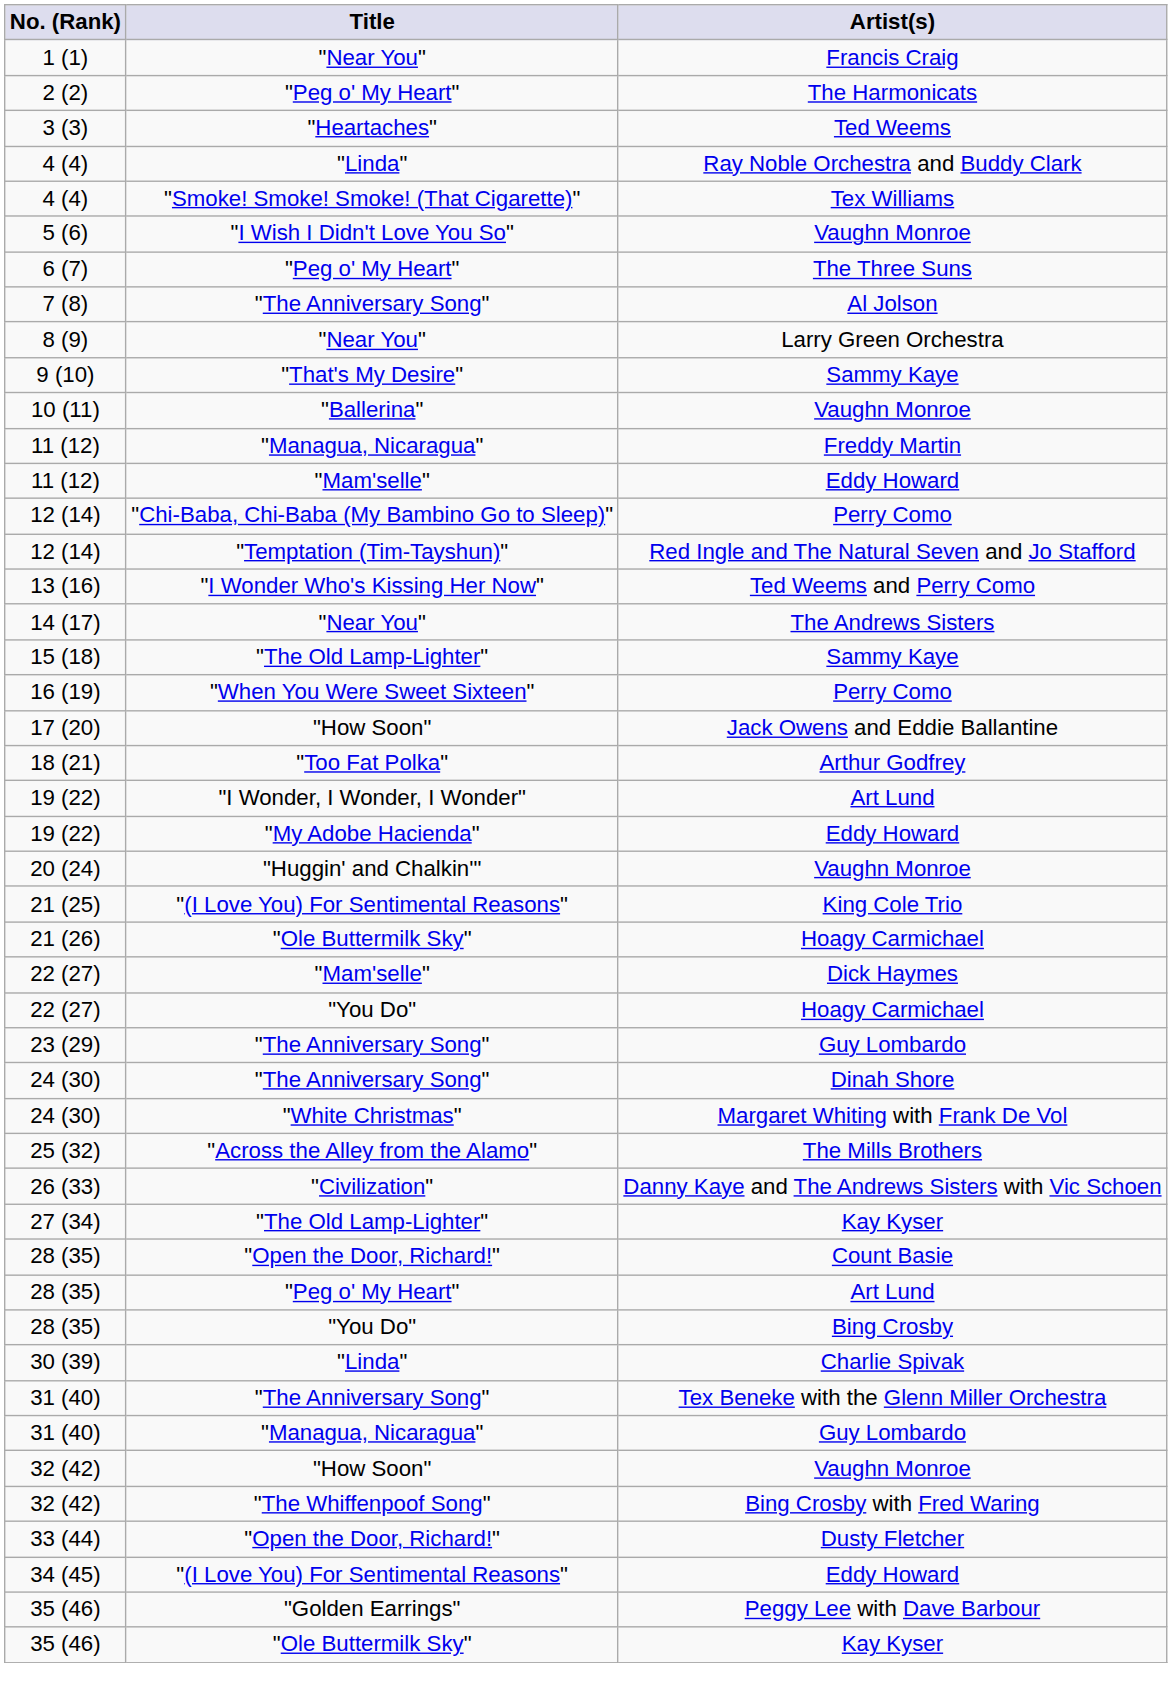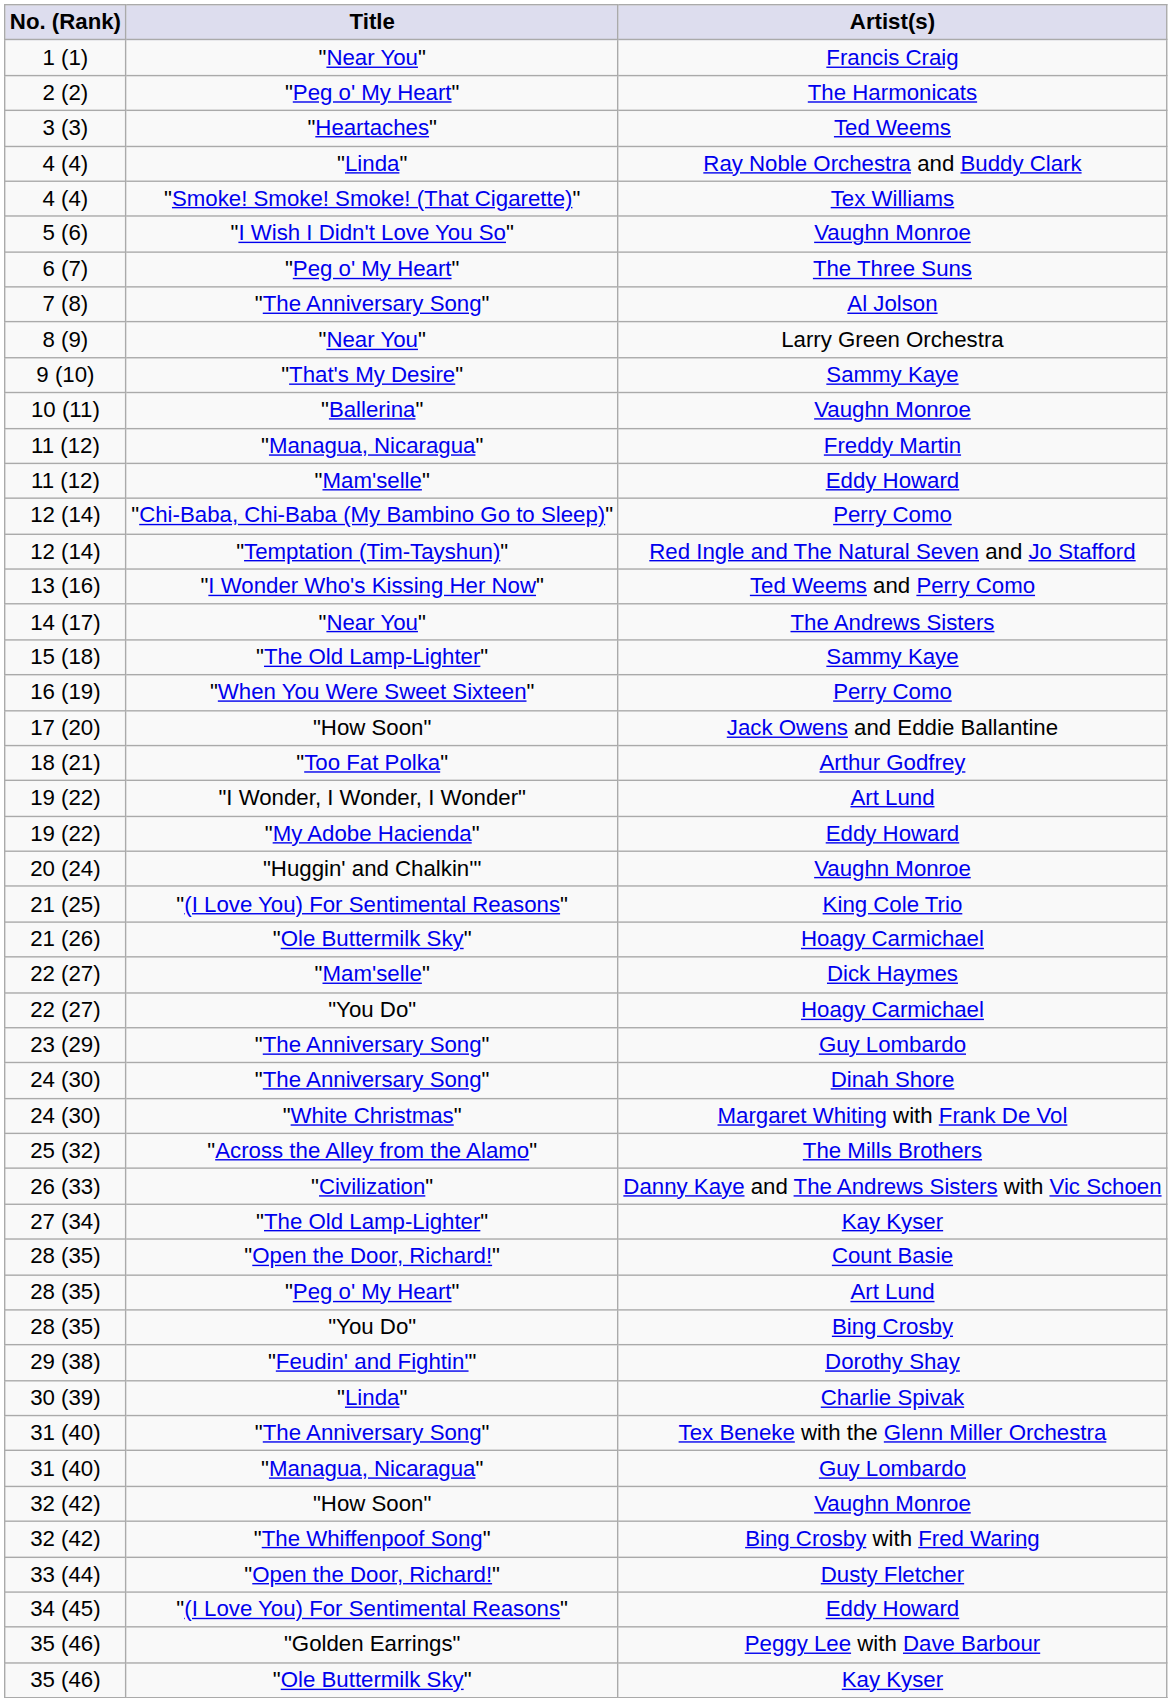 <table class="wikitable sortable" style="text-align: center">
 <tr>
 <th scope="col" style="background:#dde;">No. (Rank)</th>
 <th scope="col" style="background:#dde;">Title</th>
 <th scope="col" style="background:#dde;">Artist(s)</th>
 </tr>
 <tr>
 <td>1 (1)</td>
 <td>"<a href='#'>Near You</a>"</td>
 <td><a href='#'>Francis Craig</a></td>
 </tr>
 <tr>
 <td>2 (2)</td>
 <td>"<a href='#'>Peg o' My Heart</a>"</td>
 <td><a href='#'>The Harmonicats</a></td>
 </tr>
 <tr>
 <td>3 (3)</td>
 <td>"<a href='#'>Heartaches</a>"</td>
 <td><a href='#'>Ted Weems</a></td>
 </tr>
 <tr>
 <td>4 (4)</td>
 <td>"<a href='#'>Linda</a>"</td>
 <td><a href='#'>Ray Noble Orchestra</a> and <a href='#'>Buddy Clark</a></td>
 </tr>
 <tr>
 <td>4 (4)</td>
 <td>"<a href='#'>Smoke! Smoke! Smoke! (That Cigarette)</a>"</td>
 <td><a href='#'>Tex Williams</a></td>
 </tr>
 <tr>
 <td>5 (6)</td>
 <td>"<a href='#'>I Wish I Didn't Love You So</a>"</td>
 <td><a href='#'>Vaughn Monroe</a></td>
 </tr>
 <tr>
 <td>6 (7)</td>
 <td>"<a href='#'>Peg o' My Heart</a>"</td>
 <td><a href='#'>The Three Suns</a></td>
 </tr>
 <tr>
 <td>7 (8)</td>
 <td>"<a href='#'>The Anniversary Song</a>"</td>
 <td><a href='#'>Al Jolson</a></td>
 </tr>
 <tr>
 <td>8 (9)</td>
 <td>"<a href='#'>Near You</a>"</td>
 <td>Larry Green Orchestra</td>
 </tr>
 <tr>
 <td>9 (10)</td>
 <td>"<a href='#'>That's My Desire</a>"</td>
 <td><a href='#'>Sammy Kaye</a></td>
 </tr>
 <tr>
 <td>10 (11)</td>
 <td>"<a href='#'>Ballerina</a>"</td>
 <td><a href='#'>Vaughn Monroe</a></td>
 </tr>
 <tr>
 <td>11 (12)</td>
 <td>"<a href='#'>Managua, Nicaragua</a>"</td>
 <td><a href='#'>Freddy Martin</a></td>
 </tr>
 <tr>
 <td>11 (12)</td>
 <td>"<a href='#'>Mam'selle</a>"</td>
 <td><a href='#'>Eddy Howard</a></td>
 </tr>
 <tr>
 <td>12 (14)</td>
 <td>"<a href='#'>Chi-Baba, Chi-Baba (My Bambino Go to Sleep)</a>"</td>
 <td><a href='#'>Perry Como</a></td>
 </tr>
 <tr>
 <td>12 (14)</td>
 <td>"<a href='#'>Temptation (Tim-Tayshun)</a>"</td>
 <td><a href='#'>Red Ingle and The Natural Seven</a> and <a href='#'>Jo Stafford</a></td>
 </tr>
 <tr>
 <td>13 (16)</td>
 <td>"<a href='#'>I Wonder Who's Kissing Her Now</a>"</td>
 <td><a href='#'>Ted Weems</a> and <a href='#'>Perry Como</a></td>
 </tr>
 <tr>
 <td>14 (17)</td>
 <td>"<a href='#'>Near You</a>"</td>
 <td><a href='#'>The Andrews Sisters</a></td>
 </tr>
 <tr>
 <td>15 (18)</td>
 <td>"<a href='#'>The Old Lamp-Lighter</a>"</td>
 <td><a href='#'>Sammy Kaye</a></td>
 </tr>
 <tr>
 <td>16 (19)</td>
 <td>"<a href='#'>When You Were Sweet Sixteen</a>"</td>
 <td><a href='#'>Perry Como</a></td>
 </tr>
 <tr>
 <td>17 (20)</td>
 <td>"How Soon"</td>
 <td><a href='#'>Jack Owens</a> and Eddie Ballantine</td>
 </tr>
 <tr>
 <td>18 (21)</td>
 <td>"<a href='#'>Too Fat Polka</a>"</td>
 <td><a href='#'>Arthur Godfrey</a></td>
 </tr>
 <tr>
 <td>19 (22)</td>
 <td>"I Wonder, I Wonder, I Wonder"</td>
 <td><a href='#'>Art Lund</a></td>
 </tr>
 <tr>
 <td>19 (22)</td>
 <td>"<a href='#'>My Adobe Hacienda</a>"</td>
 <td><a href='#'>Eddy Howard</a></td>
 </tr>
 <tr>
 <td>20 (24)</td>
 <td>"Huggin' and Chalkin'"</td>
 <td><a href='#'>Vaughn Monroe</a></td>
 </tr>
 <tr>
 <td>21 (25)</td>
 <td>"<a href='#'>(I Love You) For Sentimental Reasons</a>"</td>
 <td><a href='#'>King Cole Trio</a></td>
 </tr>
 <tr>
 <td>21 (26)</td>
 <td>"<a href='#'>Ole Buttermilk Sky</a>"</td>
 <td><a href='#'>Hoagy Carmichael</a></td>
 </tr>
 <tr>
 <td>22 (27)</td>
 <td>"<a href='#'>Mam'selle</a>"</td>
 <td><a href='#'>Dick Haymes</a></td>
 </tr>
 <tr>
 <td>22 (27)</td>
 <td>"You Do"</td>
 <td><a href='#'>Hoagy Carmichael</a></td>
 </tr>
 <tr>
 <td>23 (29)</td>
 <td>"<a href='#'>The Anniversary Song</a>"</td>
 <td><a href='#'>Guy Lombardo</a></td>
 </tr>
 <tr>
 <td>24 (30)</td>
 <td>"<a href='#'>The Anniversary Song</a>"</td>
 <td><a href='#'>Dinah Shore</a></td>
 </tr>
 <tr>
 <td>24 (30)</td>
 <td>"<a href='#'>White Christmas</a>"</td>
 <td><a href='#'>Margaret Whiting</a> with <a href='#'>Frank De Vol</a></td>
 </tr>
 <tr>
 <td>25 (32)</td>
 <td>"<a href='#'>Across the Alley from the Alamo</a>"</td>
 <td><a href='#'>The Mills Brothers</a></td>
 </tr>
 <tr>
 <td>26 (33)</td>
 <td>"<a href='#'>Civilization</a>"</td>
 <td><a href='#'>Danny Kaye</a> and <a href='#'>The Andrews Sisters</a> with <a href='#'>Vic Schoen</a></td>
 </tr>
 <tr>
 <td>27 (34)</td>
 <td>"<a href='#'>The Old Lamp-Lighter</a>"</td>
 <td><a href='#'>Kay Kyser</a></td>
 </tr>
 <tr>
 <td>28 (35)</td>
 <td>"<a href='#'>Open the Door, Richard!</a>"</td>
 <td><a href='#'>Count Basie</a></td>
 </tr>
 <tr>
 <td>28 (35)</td>
 <td>"<a href='#'>Peg o' My Heart</a>"</td>
 <td><a href='#'>Art Lund</a></td>
 </tr>
 <tr>
 <td>28 (35)</td>
 <td>"You Do"</td>
 <td><a href='#'>Bing Crosby</a></td>
 </tr>
 <tr>
+<td>29 (38)</td>
+<td>"<a href='#'>Feudin' and Fightin'</a>"</td>
+<td><a href='#'>Dorothy Shay</a></td>
+</tr>
+<tr>
 <td>30 (39)</td>
 <td>"<a href='#'>Linda</a>"</td>
 <td><a href='#'>Charlie Spivak</a></td>
 </tr>
 <tr>
 <td>31 (40)</td>
 <td>"<a href='#'>The Anniversary Song</a>"</td>
 <td><a href='#'>Tex Beneke</a> with the <a href='#'>Glenn Miller Orchestra</a></td>
 </tr>
 <tr>
 <td>31 (40)</td>
 <td>"<a href='#'>Managua, Nicaragua</a>"</td>
 <td><a href='#'>Guy Lombardo</a></td>
 </tr>
 <tr>
 <td>32 (42)</td>
 <td>"How Soon"</td>
 <td><a href='#'>Vaughn Monroe</a></td>
 </tr>
 <tr>
 <td>32 (42)</td>
 <td>"<a href='#'>The Whiffenpoof Song</a>"</td>
 <td><a href='#'>Bing Crosby</a> with <a href='#'>Fred Waring</a></td>
 </tr>
 <tr>
 <td>33 (44)</td>
 <td>"<a href='#'>Open the Door, Richard!</a>"</td>
 <td><a href='#'>Dusty Fletcher</a></td>
 </tr>
 <tr>
 <td>34 (45)</td>
 <td>"<a href='#'>(I Love You) For Sentimental Reasons</a>"</td>
 <td><a href='#'>Eddy Howard</a></td>
 </tr>
 <tr>
 <td>35 (46)</td>
 <td>"Golden Earrings"</td>
 <td><a href='#'>Peggy Lee</a> with <a href='#'>Dave Barbour</a></td>
 </tr>
 <tr>
 <td>35 (46)</td>
 <td>"<a href='#'>Ole Buttermilk Sky</a>"</td>
 <td><a href='#'>Kay Kyser</a></td>
 </tr>
 <tr>
 </tr>
 </table>
